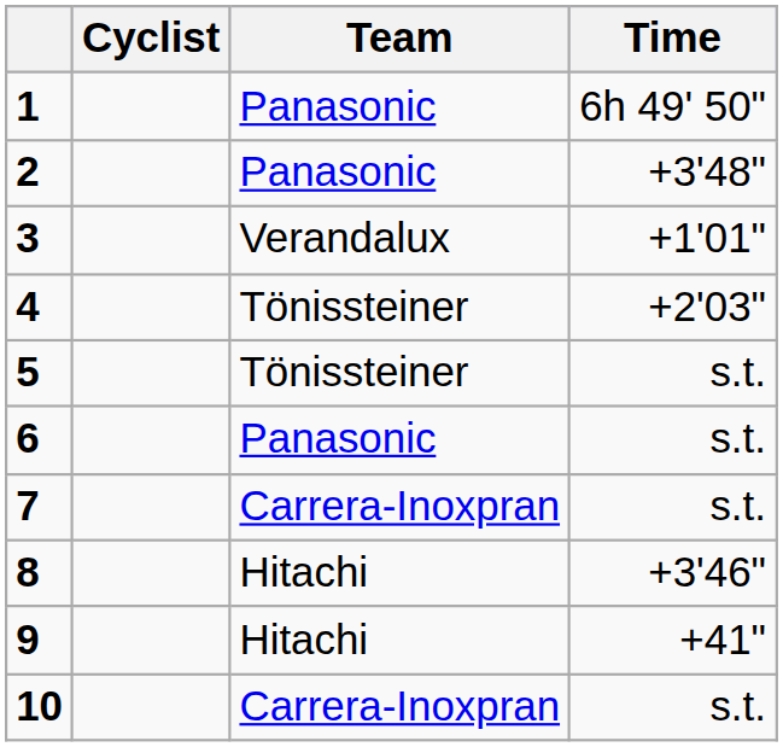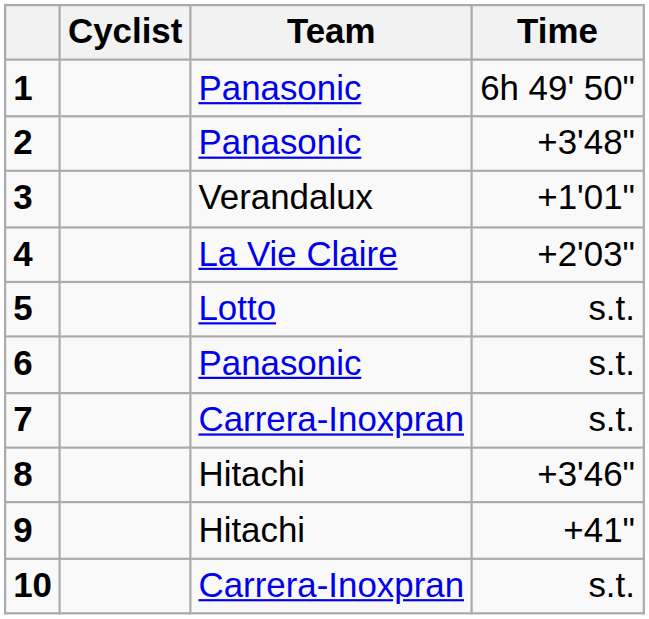 <table class="wikitable">
 <tr style="background:#ccccff;">
 <th></th>
 <th>Cyclist</th>
 <th>Team</th>
 <th>Time</th>
 </tr>
 <tr>
 <td><strong>1</strong></td>
 <td></td>
 <td><a href='#'>Panasonic</a></td>
 <td align=right>6h 49' 50"</td>
 </tr>
 <tr>
 <td><strong>2</strong></td>
 <td></td>
 <td><a href='#'>Panasonic</a></td>
 <td align=right>+3'48"</td>
 </tr>
 <tr>
 <td><strong>3</strong></td>
 <td></td>
 <td>Verandalux</td>
 <td align=right>+1'01"</td>
 </tr>
 <tr>
 <td><strong>4</strong></td>
 <td></td>
-<td>Tönissteiner</td>
+<td><a href='#'>La Vie Claire</a></td>
 <td align=right>+2'03"</td>
 </tr>
 <tr>
 <td><strong>5</strong></td>
 <td></td>
-<td>Tönissteiner</td>
+<td><a href='#'>Lotto</a></td>
 <td align=right>s.t.</td>
 </tr>
 <tr>
 <td><strong>6</strong></td>
 <td></td>
 <td><a href='#'>Panasonic</a></td>
 <td align=right>s.t.</td>
 </tr>
 <tr>
 <td><strong>7</strong></td>
 <td></td>
 <td><a href='#'>Carrera-Inoxpran</a></td>
 <td align=right>s.t.</td>
 </tr>
 <tr>
 <td><strong>8</strong></td>
 <td></td>
 <td>Hitachi</td>
 <td align=right>+3'46"</td>
 </tr>
 <tr>
 <td><strong>9</strong></td>
 <td></td>
 <td>Hitachi</td>
 <td align=right>+41"</td>
 </tr>
 <tr>
 <td><strong>10</strong></td>
 <td></td>
 <td><a href='#'>Carrera-Inoxpran</a></td>
 <td align=right>s.t.</td>
 </tr>
 </table>
